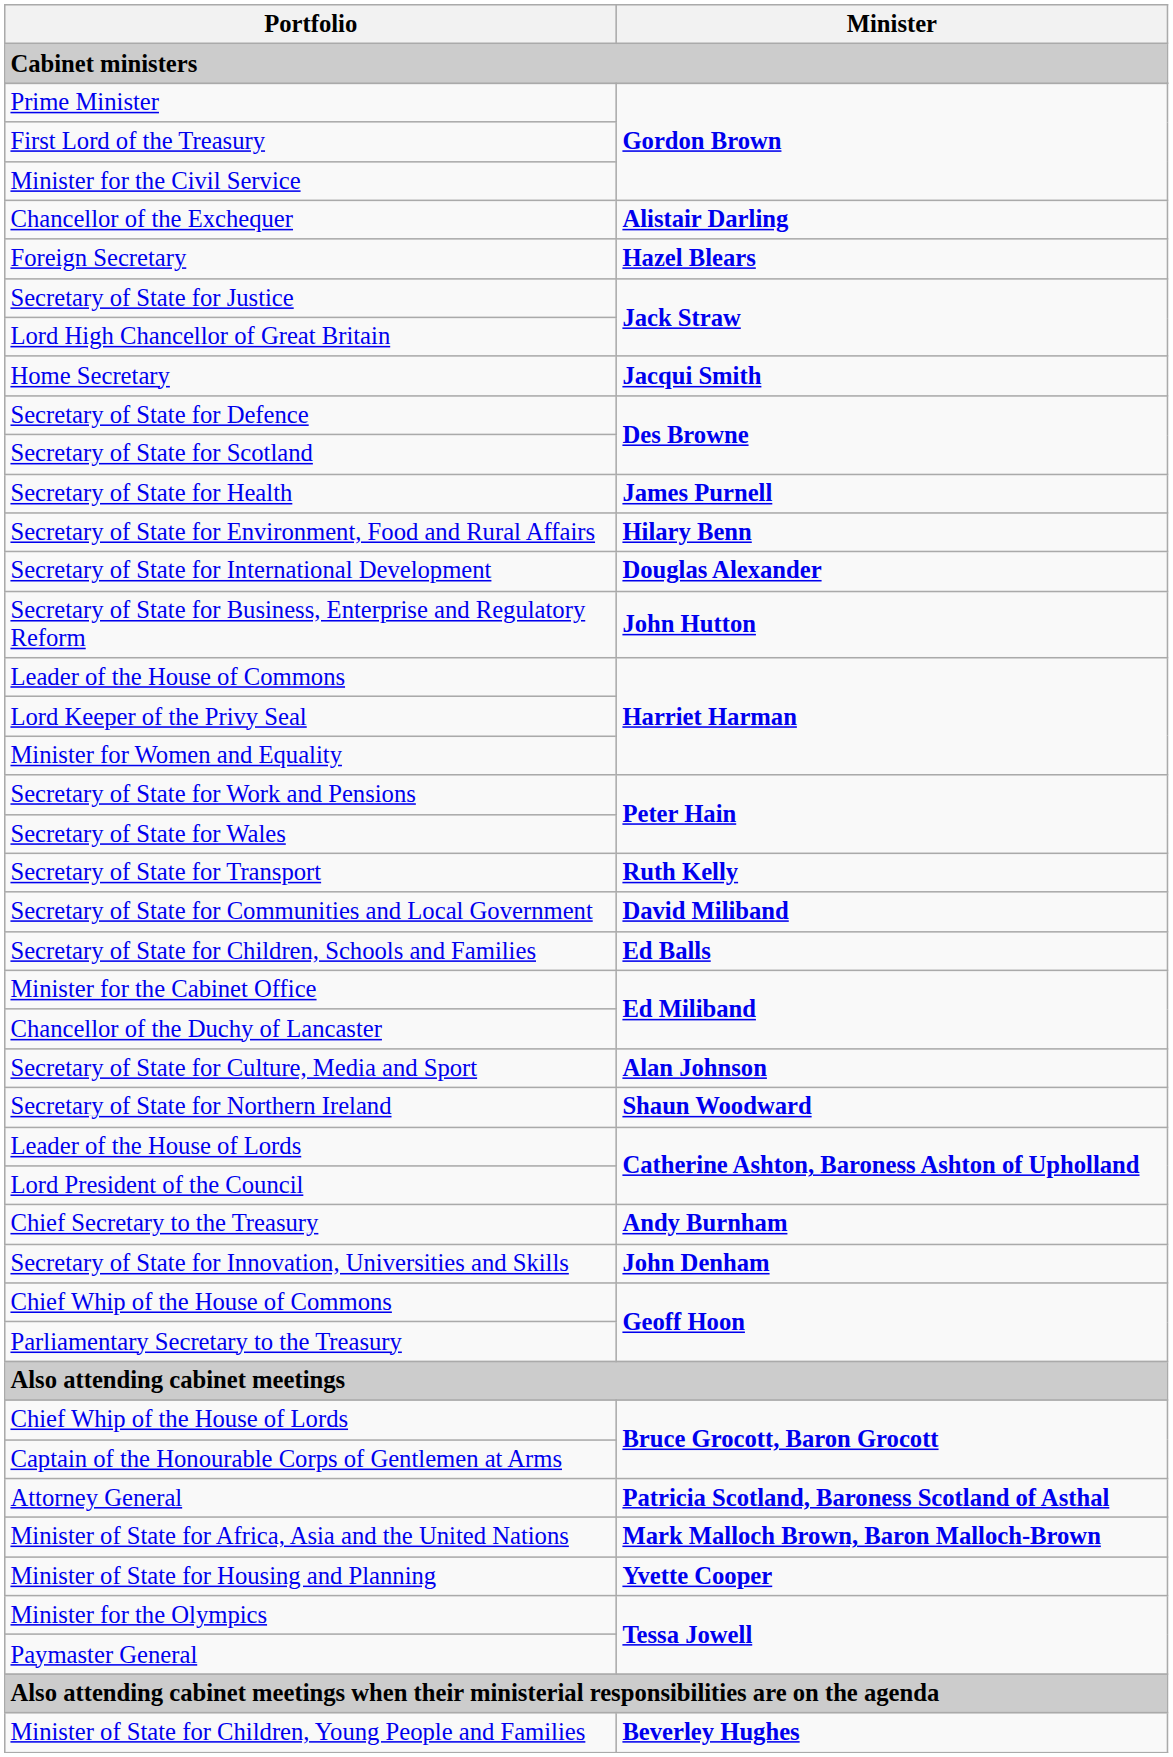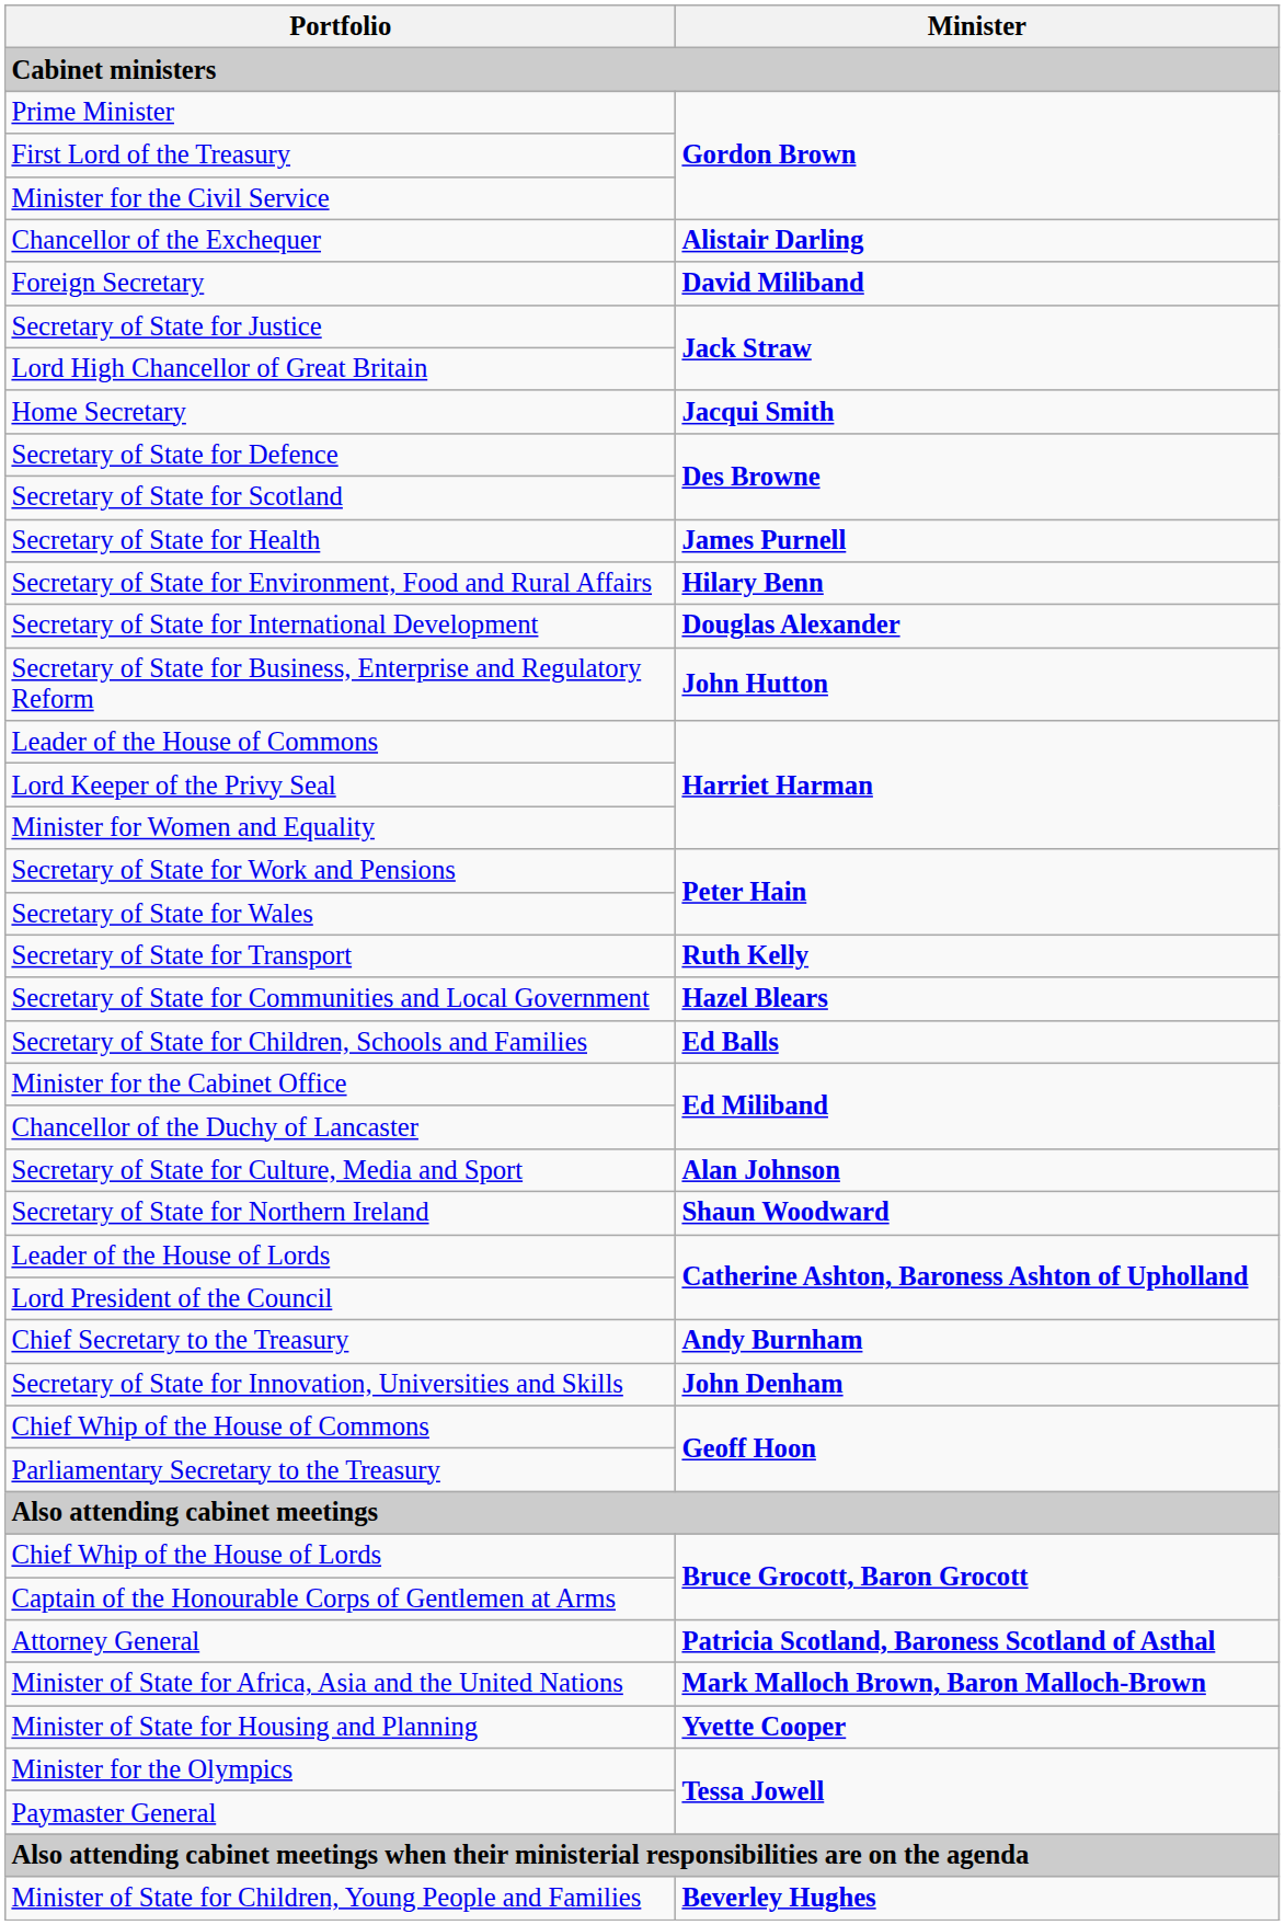 <table class="wikitable">
 <tr>
 <th width=390>Portfolio</th>
 <th width=350>Minister</th>
 </tr>
 <tr>
 <td style="background:#cccccc;" colspan="4"><strong>Cabinet ministers</strong></td>
 </tr>
 <tr>
 </tr>
 <tr>
 <td><a href='#'>Prime Minister</a></td>
 <td rowspan="3"><strong><a href='#'>Gordon Brown</a></strong></td>
 </tr>
 <tr>
 <td><a href='#'>First Lord of the Treasury</a></td>
 </tr>
 <tr>
 <td><a href='#'>Minister for the Civil Service</a></td>
 </tr>
 <tr>
 <td><a href='#'>Chancellor of the Exchequer</a></td>
 <td><strong><a href='#'>Alistair Darling</a></strong></td>
 </tr>
 <tr>
 <td><a href='#'>Foreign Secretary</a></td>
-<td><strong><a href='#'>Hazel Blears</a></strong></td>
+<td><strong><a href='#'>David Miliband</a></strong></td>
 </tr>
 <tr>
 <td><a href='#'>Secretary of State for Justice</a></td>
 <td rowspan="2"><strong><a href='#'>Jack Straw</a></strong></td>
 </tr>
 <tr>
 <td><a href='#'>Lord High Chancellor of Great Britain</a></td>
 </tr>
 <tr>
 <td><a href='#'>Home Secretary</a></td>
 <td><strong><a href='#'>Jacqui Smith</a></strong></td>
 </tr>
 <tr>
 <td><a href='#'>Secretary of State for Defence</a></td>
 <td rowspan="2"><strong><a href='#'>Des Browne</a></strong></td>
 </tr>
 <tr>
 <td><a href='#'>Secretary of State for Scotland</a></td>
 </tr>
 <tr>
 <td><a href='#'>Secretary of State for Health</a></td>
 <td><strong><a href='#'>James Purnell</a></strong></td>
 </tr>
 <tr>
 <td><a href='#'>Secretary of State for Environment, Food and Rural Affairs</a></td>
 <td><strong><a href='#'>Hilary Benn</a></strong></td>
 </tr>
 <tr>
 <td><a href='#'>Secretary of State for International Development</a></td>
 <td><strong><a href='#'>Douglas Alexander</a></strong></td>
 </tr>
 <tr>
 <td><a href='#'>Secretary of State for Business, Enterprise and Regulatory Reform</a></td>
 <td><strong><a href='#'>John Hutton</a></strong></td>
 </tr>
 <tr>
 <td><a href='#'>Leader of the House of Commons</a></td>
 <td rowspan="3"><strong><a href='#'>Harriet Harman</a></strong></td>
 </tr>
 <tr>
 <td><a href='#'>Lord Keeper of the Privy Seal</a></td>
 </tr>
 <tr>
 <td><a href='#'>Minister for Women and Equality</a></td>
 </tr>
 <tr>
 <td><a href='#'>Secretary of State for Work and Pensions</a></td>
 <td rowspan="2"><strong><a href='#'>Peter Hain</a></strong></td>
 </tr>
 <tr>
 <td><a href='#'>Secretary of State for Wales</a></td>
 </tr>
 <tr>
 <td><a href='#'>Secretary of State for Transport</a></td>
 <td><strong><a href='#'>Ruth Kelly</a></strong></td>
 </tr>
 <tr>
 <td><a href='#'>Secretary of State for Communities and Local Government</a></td>
-<td><strong><a href='#'>David Miliband</a></strong></td>
+<td><strong><a href='#'>Hazel Blears</a></strong></td>
 </tr>
 <tr>
 <td><a href='#'>Secretary of State for Children, Schools and Families</a></td>
 <td><strong><a href='#'>Ed Balls</a></strong></td>
 </tr>
 <tr>
 <td><a href='#'>Minister for the Cabinet Office</a></td>
 <td rowspan="2"><strong><a href='#'>Ed Miliband</a></strong></td>
 </tr>
 <tr>
 <td><a href='#'>Chancellor of the Duchy of Lancaster</a></td>
 </tr>
 <tr>
 <td><a href='#'>Secretary of State for Culture, Media and Sport</a></td>
 <td><strong><a href='#'>Alan Johnson</a></strong></td>
 </tr>
 <tr>
 <td><a href='#'>Secretary of State for Northern Ireland</a></td>
 <td><strong><a href='#'>Shaun Woodward</a></strong></td>
 </tr>
 <tr>
 <td><a href='#'>Leader of the House of Lords</a></td>
 <td rowspan="2"><strong><a href='#'>Catherine Ashton, Baroness Ashton of Upholland</a></strong></td>
 </tr>
 <tr>
 <td><a href='#'>Lord President of the Council</a></td>
 </tr>
 <tr>
 <td><a href='#'>Chief Secretary to the Treasury</a></td>
 <td><strong><a href='#'>Andy Burnham</a></strong></td>
 </tr>
 <tr>
 <td><a href='#'>Secretary of State for Innovation, Universities and Skills</a></td>
 <td><strong><a href='#'>John Denham</a></strong></td>
 </tr>
 <tr>
 <td><a href='#'>Chief Whip of the House of Commons</a></td>
 <td rowspan="2"><strong><a href='#'>Geoff Hoon</a></strong></td>
 </tr>
 <tr>
 <td><a href='#'>Parliamentary Secretary to the Treasury</a></td>
 </tr>
 <tr>
 <td style="background:#cccccc;" colspan="3"><strong>Also attending cabinet meetings</strong></td>
 </tr>
 <tr>
 <td><a href='#'>Chief Whip of the House of Lords</a></td>
 <td rowspan="2"><strong><a href='#'>Bruce Grocott, Baron Grocott</a></strong></td>
 </tr>
 <tr>
 <td><a href='#'>Captain of the Honourable Corps of Gentlemen at Arms</a></td>
 </tr>
 <tr>
 <td><a href='#'>Attorney General</a></td>
 <td><strong><a href='#'>Patricia Scotland, Baroness Scotland of Asthal</a></strong></td>
 </tr>
 <tr>
 <td><a href='#'>Minister of State for Africa, Asia and the United Nations</a></td>
 <td><strong><a href='#'>Mark Malloch Brown, Baron Malloch-Brown</a></strong></td>
 </tr>
 <tr>
 <td><a href='#'>Minister of State for Housing and Planning</a></td>
 <td><strong><a href='#'>Yvette Cooper</a></strong></td>
 </tr>
 <tr>
 <td><a href='#'>Minister for the Olympics</a></td>
 <td rowspan="2"><strong><a href='#'>Tessa Jowell</a></strong></td>
 </tr>
 <tr>
 <td><a href='#'>Paymaster General</a></td>
 </tr>
 <tr>
 <td style="background:#cccccc;" colspan="3"><strong>Also attending cabinet meetings when their ministerial responsibilities are on the agenda</strong></td>
 </tr>
 <tr>
 <td><a href='#'>Minister of State for Children, Young People and Families</a></td>
 <td><strong><a href='#'>Beverley Hughes</a></strong></td>
 </tr>
 </table>
